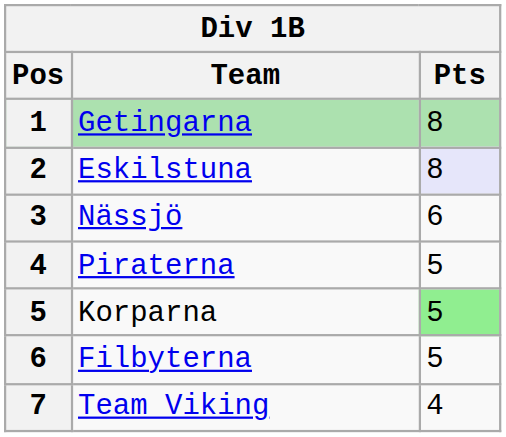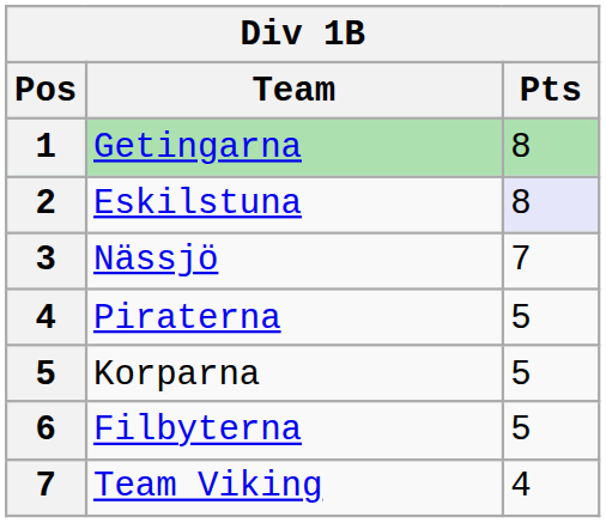 <table class="wikitable">
 <tr>
 <th colspan="3">Div 1B</th>
 </tr>
 <tr>
 <th width=20>Pos</th>
 <th width=150>Team</th>
 <th width=30>Pts</th>
 </tr>
 <tr style="background:#ACE1AF;">
 <th>1</th>
 <td><a href='#'>Getingarna</a></td>
 <td>8</td>
 </tr>
 <tr>
 <th>2</th>
 <td><a href='#'>Eskilstuna</a></td>
 <td style="background: lavender;">8</td>
 </tr>
 <tr>
 <th>3</th>
 <td><a href='#'>Nässjö</a></td>
-<td>6</td>
+<td>7</td>
 </tr>
 <tr>
 <th>4</th>
 <td><a href='#'>Piraterna</a></td>
 <td>5</td>
 </tr>
 <tr>
 <th>5</th>
 <td>Korparna</td>
-<td style="background: lightgreen;">5</td>
+<td>5</td>
 </tr>
 <tr>
 <th>6</th>
 <td><a href='#'>Filbyterna</a></td>
 <td>5</td>
 </tr>
 <tr>
 <th>7</th>
 <td><a href='#'>Team Viking</a></td>
 <td>4</td>
 </tr>
 </table>
